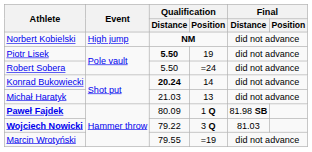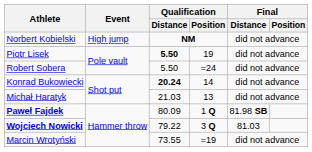 <table class="wikitable" style="text-align:center; font-size:90%">
 <tr>
 <th rowspan="2">Athlete</th>
 <th rowspan="2">Event</th>
 <th colspan="2">Qualification</th>
 <th colspan="2">Final</th>
 </tr>
 <tr style="font-size:95%">
 <th>Distance</th>
 <th>Position</th>
 <th>Distance</th>
 <th>Position</th>
 </tr>
 <tr>
 <td style="text-align:left"><a href='#'>Norbert Kobielski</a></td>
 <td style="text-align:left"><a href='#'>High jump</a></td>
 <td colspan=2><strong>NM</strong></td>
 <td colspan=2>did not advance</td>
 </tr>
 <tr>
 <td style="text-align:left"><a href='#'>Piotr Lisek</a></td>
 <td rowspan=2 style="text-align:left"><a href='#'>Pole vault</a></td>
 <td><strong>5.50</strong></td>
 <td>19</td>
 <td colspan=2>did not advance</td>
 </tr>
 <tr>
 <td style="text-align:left"><a href='#'>Robert Sobera</a></td>
 <td>5.50</td>
 <td>=24</td>
 <td colspan=2>did not advance</td>
 </tr>
 <tr>
 <td style="text-align:left"><a href='#'>Konrad Bukowiecki</a></td>
 <td rowspan=2 style="text-align:left"><a href='#'>Shot put</a></td>
 <td><strong>20.24</strong></td>
 <td>14</td>
 <td colspan=2>did not advance</td>
 </tr>
 <tr>
 <td style="text-align:left"><a href='#'>Michał Haratyk</a></td>
 <td>21.03</td>
 <td>13</td>
 <td colspan=2>did not advance</td>
 </tr>
 <tr>
 <td style="text-align:left"><strong><a href='#'>Paweł Fajdek</a></strong></td>
 <td rowspan=3 style="text-align:left"><a href='#'>Hammer throw</a></td>
 <td>80.09</td>
 <td>1 <strong>Q</strong></td>
 <td>81.98 <strong>SB</strong></td>
 <td></td>
 </tr>
 <tr>
 <td style="text-align:left"><strong><a href='#'>Wojciech Nowicki</a></strong></td>
 <td>79.22</td>
 <td>3 <strong>Q</strong></td>
 <td>81.03</td>
 <td></td>
 </tr>
 <tr>
 <td style="text-align:left"><a href='#'>Marcin Wrotyński</a></td>
-<td>79.55</td>
+<td>73.55</td>
 <td>=19</td>
 <td colspan=2>did not advance</td>
 </tr>
 </table>
